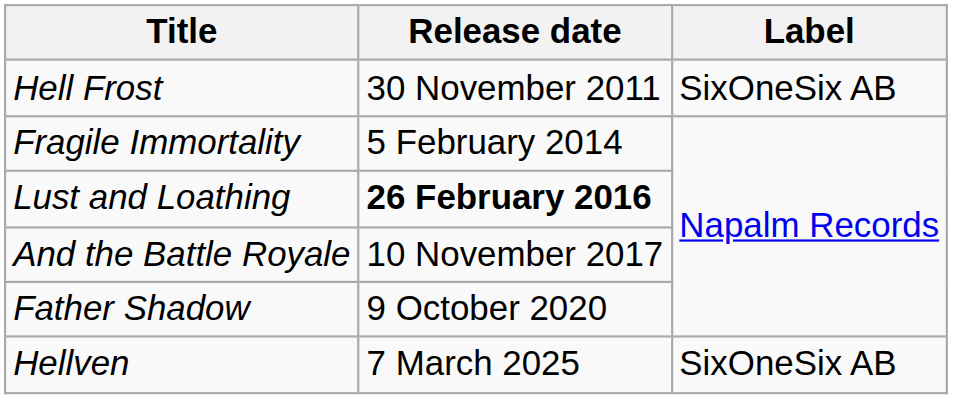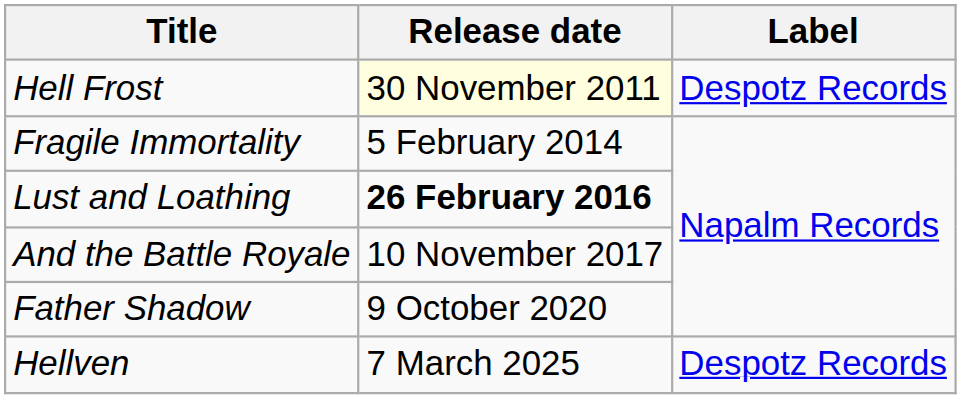 <table class="wikitable">
 <tr>
 <th>Title</th>
 <th>Release date</th>
 <th>Label</th>
 </tr>
 <tr>
 <td><em>Hell Frost</em></td>
-<td>30 November 2011</td>
-<td>SixOneSix AB</td>
+<td style="background: lightyellow;">30 November 2011</td>
+<td><a href='#'>Despotz Records</a></td>
 </tr>
 <tr>
 <td><em>Fragile Immortality</em></td>
 <td>5 February 2014</td>
 <td rowspan="4"><a href='#'>Napalm Records</a></td>
 </tr>
 <tr>
 <td><em>Lust and Loathing</em></td>
 <td><strong>26 February 2016</strong></td>
 </tr>
 <tr>
 <td><em>And the Battle Royale</em></td>
 <td>10 November 2017</td>
 </tr>
 <tr>
 <td><em>Father Shadow</em></td>
 <td>9 October 2020</td>
 </tr>
 <tr>
 <td><em>Hellven</em></td>
 <td>7 March 2025</td>
-<td>SixOneSix AB</td>
+<td><a href='#'>Despotz Records</a></td>
 </tr>
 </table>
